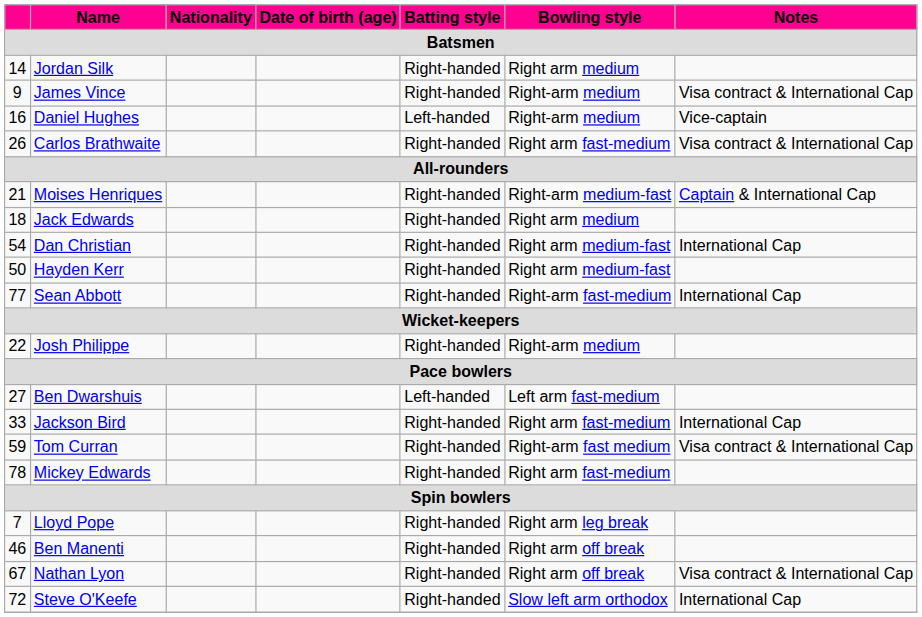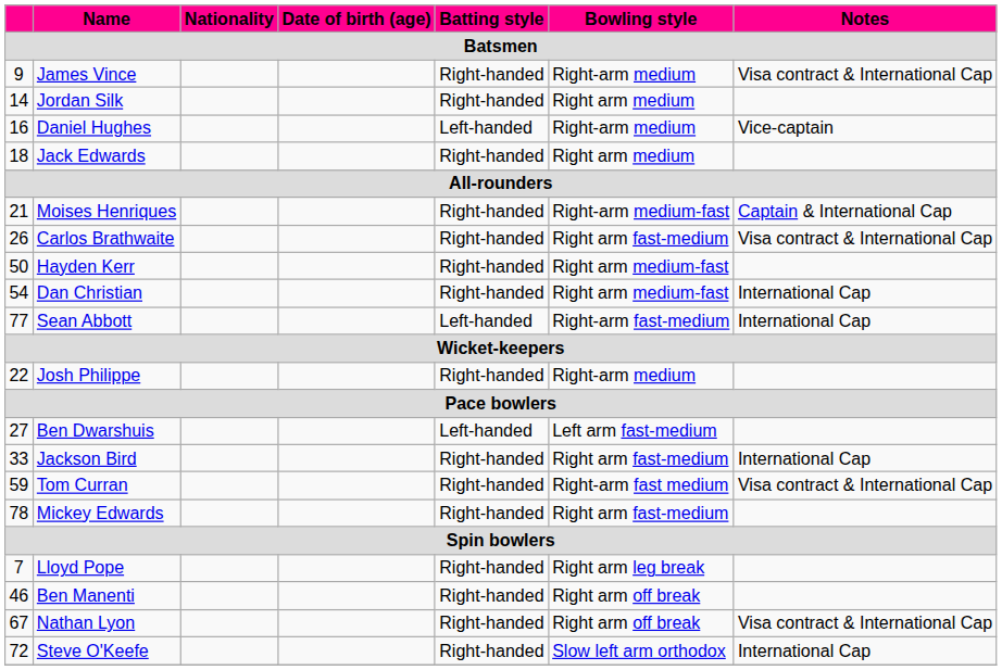 <table class="wikitable"  style="font-size:85%;">
 <tr>
 <th style="background:#FF0090; color:black;"></th>
 <th style="background:#FF0090; color:black;">Name</th>
 <th style="background:#FF0090; color:black;">Nationality</th>
 <th style="background:#FF0090; color:black;">Date of birth (age)</th>
 <th style="background:#FF0090; color:black;">Batting style</th>
 <th style="background:#FF0090; color:black;">Bowling style</th>
 <th style="background:#FF0090; color:black;">Notes</th>
 </tr>
 <tr>
 <th colspan="7"  style="background:#dcdcdc; text-align:centre;">Batsmen</th>
 </tr>
 <tr>
+<td style="text-align:center">9</td>
+<td><a href='#'>James Vince</a></td>
+<td></td>
+<td></td>
+<td>Right-handed</td>
+<td>Right-arm <a href='#'>medium</a></td>
+<td>Visa contract & International Cap</td>
+</tr>
+<tr>
 <td style="text-align:center">14</td>
 <td><a href='#'>Jordan Silk</a></td>
 <td></td>
 <td></td>
 <td>Right-handed</td>
 <td>Right arm <a href='#'>medium</a></td>
 <td></td>
-</tr>
-<tr>
-<td style="text-align:center">9</td>
-<td><a href='#'>James Vince</a></td>
-<td></td>
-<td></td>
-<td>Right-handed</td>
-<td>Right-arm <a href='#'>medium</a></td>
-<td>Visa contract & International Cap</td>
 </tr>
 <tr>
 <td style="text-align:center">16</td>
 <td><a href='#'>Daniel Hughes</a></td>
 <td></td>
 <td></td>
 <td>Left-handed</td>
 <td>Right-arm <a href='#'>medium</a></td>
 <td>Vice-captain</td>
 </tr>
 <tr>
-<td style="text-align:center">26</td>
-<td><a href='#'>Carlos Brathwaite</a></td>
+<td style="text-align:center">18</td>
+<td><a href='#'>Jack Edwards</a></td>
 <td></td>
 <td></td>
 <td>Right-handed</td>
-<td>Right arm <a href='#'>fast-medium</a></td>
-<td>Visa contract & International Cap</td>
+<td>Right arm <a href='#'>medium</a></td>
+<td></td>
 </tr>
 <tr>
 <th colspan="7"  style="background:#dcdcdc; text-align:centre;">All-rounders</th>
 </tr>
 <tr>
 <td style="text-align:center">21</td>
 <td><a href='#'>Moises Henriques</a></td>
 <td></td>
 <td></td>
 <td>Right-handed</td>
 <td>Right-arm <a href='#'>medium-fast</a></td>
 <td><a href='#'>Captain</a> & International Cap</td>
 </tr>
 <tr>
-<td style="text-align:center">18</td>
-<td><a href='#'>Jack Edwards</a></td>
+<td style="text-align:center">26</td>
+<td><a href='#'>Carlos Brathwaite</a></td>
 <td></td>
 <td></td>
 <td>Right-handed</td>
-<td>Right arm <a href='#'>medium</a></td>
+<td>Right arm <a href='#'>fast-medium</a></td>
+<td>Visa contract & International Cap</td>
+</tr>
+<tr>
+<td style="text-align:center">50</td>
+<td><a href='#'>Hayden Kerr</a></td>
+<td></td>
+<td></td>
+<td>Right-handed</td>
+<td>Right arm <a href='#'>medium-fast</a></td>
 <td></td>
 </tr>
 <tr>
 <td style="text-align:center">54</td>
 <td><a href='#'>Dan Christian</a></td>
 <td></td>
 <td></td>
 <td>Right-handed</td>
 <td>Right arm <a href='#'>medium-fast</a></td>
 <td>International Cap</td>
 </tr>
 <tr>
-<td style="text-align:center">50</td>
-<td><a href='#'>Hayden Kerr</a></td>
-<td></td>
-<td></td>
-<td>Right-handed</td>
-<td>Right arm <a href='#'>medium-fast</a></td>
-<td></td>
-</tr>
-<tr>
 <td style="text-align:center">77</td>
 <td><a href='#'>Sean Abbott</a></td>
 <td></td>
 <td></td>
-<td>Right-handed</td>
+<td>Left-handed</td>
 <td>Right-arm <a href='#'>fast-medium</a></td>
 <td>International Cap</td>
 </tr>
 <tr>
 <th colspan="7"  style="background:#dcdcdc; text-align:centre;">Wicket-keepers</th>
 </tr>
 <tr>
 <td style="text-align:center">22</td>
 <td><a href='#'>Josh Philippe</a></td>
 <td></td>
 <td></td>
 <td>Right-handed</td>
 <td>Right-arm <a href='#'>medium</a></td>
 <td></td>
 </tr>
 <tr>
 <th colspan="7"  style="background:#dcdcdc; text-align:centre;">Pace bowlers</th>
 </tr>
 <tr>
 <td style="text-align:center">27</td>
 <td><a href='#'>Ben Dwarshuis</a></td>
 <td></td>
 <td></td>
 <td>Left-handed</td>
 <td>Left arm <a href='#'>fast-medium</a></td>
 <td></td>
 </tr>
 <tr>
 <td style="text-align:center">33</td>
 <td><a href='#'>Jackson Bird</a></td>
 <td></td>
 <td></td>
 <td>Right-handed</td>
 <td>Right arm <a href='#'>fast-medium</a></td>
 <td>International Cap</td>
 </tr>
 <tr>
 <td style="text-align:center">59</td>
 <td><a href='#'>Tom Curran</a></td>
 <td></td>
 <td></td>
 <td>Right-handed</td>
 <td>Right-arm <a href='#'>fast medium</a></td>
 <td>Visa contract & International Cap</td>
 </tr>
 <tr>
 <td style="text-align:center">78</td>
 <td><a href='#'>Mickey Edwards</a></td>
 <td></td>
 <td></td>
 <td>Right-handed</td>
 <td>Right arm <a href='#'>fast-medium</a></td>
 <td></td>
 </tr>
 <tr>
 <th colspan="7"  style="background:#dcdcdc; text-align:center;">Spin bowlers</th>
 </tr>
 <tr>
 <td style="text-align:center">7</td>
 <td><a href='#'>Lloyd Pope</a></td>
 <td></td>
 <td></td>
 <td>Right-handed</td>
 <td>Right arm <a href='#'>leg break</a></td>
 <td></td>
 </tr>
 <tr>
 <td style="text-align:center">46</td>
 <td><a href='#'>Ben Manenti</a></td>
 <td></td>
 <td></td>
 <td>Right-handed</td>
 <td>Right arm <a href='#'>off break</a></td>
 <td></td>
 </tr>
 <tr>
 <td style="text-align:center">67</td>
 <td><a href='#'>Nathan Lyon</a></td>
 <td></td>
 <td></td>
 <td>Right-handed</td>
 <td>Right arm <a href='#'>off break</a></td>
 <td>Visa contract & International Cap</td>
 </tr>
 <tr>
 <td style="text-align:center">72</td>
 <td><a href='#'>Steve O'Keefe</a></td>
 <td></td>
 <td></td>
 <td>Right-handed</td>
 <td><a href='#'>Slow left arm orthodox</a></td>
 <td>International Cap</td>
 </tr>
 <tr>
 </tr>
 </table>
